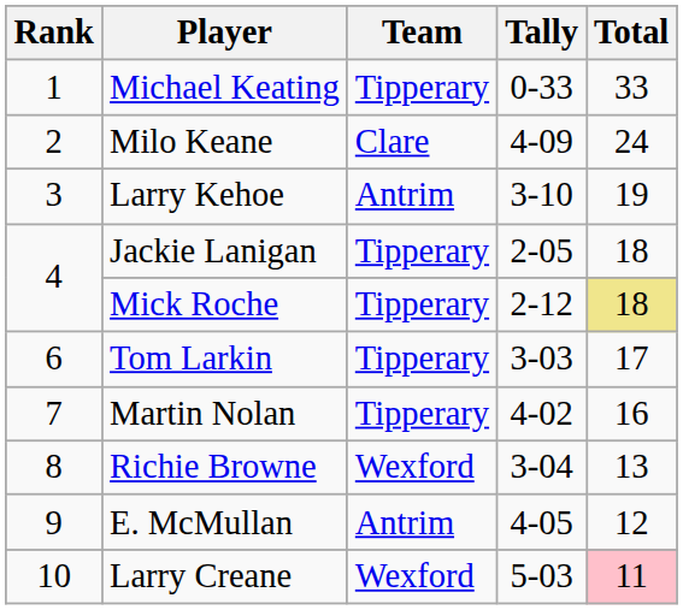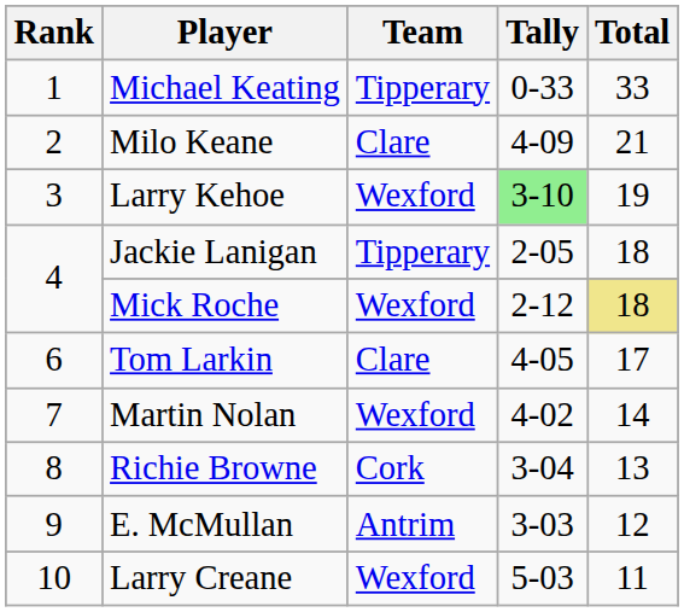 <table class="wikitable">
 <tr>
 <th>Rank</th>
 <th>Player</th>
 <th>Team</th>
 <th>Tally</th>
 <th>Total</th>
 </tr>
 <tr>
 <td rowspan="1" style="text-align:center;">1</td>
 <td><a href='#'>Michael Keating</a></td>
 <td><a href='#'>Tipperary</a></td>
 <td align=center>0-33</td>
 <td align=center>33</td>
 </tr>
 <tr>
 <td rowspan="1" style="text-align:center;">2</td>
 <td>Milo Keane</td>
 <td><a href='#'>Clare</a></td>
 <td align=center>4-09</td>
-<td align=center>24</td>
+<td align=center>21</td>
 </tr>
 <tr>
 <td rowspan="1" style="text-align:center;">3</td>
 <td>Larry Kehoe</td>
-<td><a href='#'>Antrim</a></td>
-<td align=center>3-10</td>
+<td><a href='#'>Wexford</a></td>
+<td align=center style="background: lightgreen;">3-10</td>
 <td align=center>19</td>
 </tr>
 <tr>
 <td rowspan="2" style="text-align:center;">4</td>
 <td>Jackie Lanigan</td>
 <td><a href='#'>Tipperary</a></td>
 <td align=center>2-05</td>
 <td align=center>18</td>
 </tr>
 <tr>
 <td><a href='#'>Mick Roche</a></td>
-<td><a href='#'>Tipperary</a></td>
+<td><a href='#'>Wexford</a></td>
 <td align=center>2-12</td>
 <td align=center style="background: khaki;">18</td>
 </tr>
 <tr>
 <td rowspan="1" style="text-align:center;">6</td>
 <td><a href='#'>Tom Larkin</a></td>
-<td><a href='#'>Tipperary</a></td>
-<td align=center>3-03</td>
+<td><a href='#'>Clare</a></td>
+<td align=center>4-05</td>
 <td align=center>17</td>
 </tr>
 <tr>
 <td rowspan="1" style="text-align:center;">7</td>
 <td>Martin Nolan</td>
-<td><a href='#'>Tipperary</a></td>
+<td><a href='#'>Wexford</a></td>
 <td align=center>4-02</td>
-<td align=center>16</td>
+<td align=center>14</td>
 </tr>
 <tr>
 <td rowspan="1" style="text-align:center;">8</td>
 <td><a href='#'>Richie Browne</a></td>
-<td><a href='#'>Wexford</a></td>
+<td><a href='#'>Cork</a></td>
 <td align=center>3-04</td>
 <td align=center>13</td>
 </tr>
 <tr>
 <td rowspan="1" style="text-align:center;">9</td>
 <td>E. McMullan</td>
 <td><a href='#'>Antrim</a></td>
-<td align=center>4-05</td>
+<td align=center>3-03</td>
 <td align=center>12</td>
 </tr>
 <tr>
 <td rowspan="1" style="text-align:center;">10</td>
 <td>Larry Creane</td>
 <td><a href='#'>Wexford</a></td>
 <td align=center>5-03</td>
-<td align=center style="background: pink;">11</td>
+<td align=center>11</td>
 </tr>
 </table>
